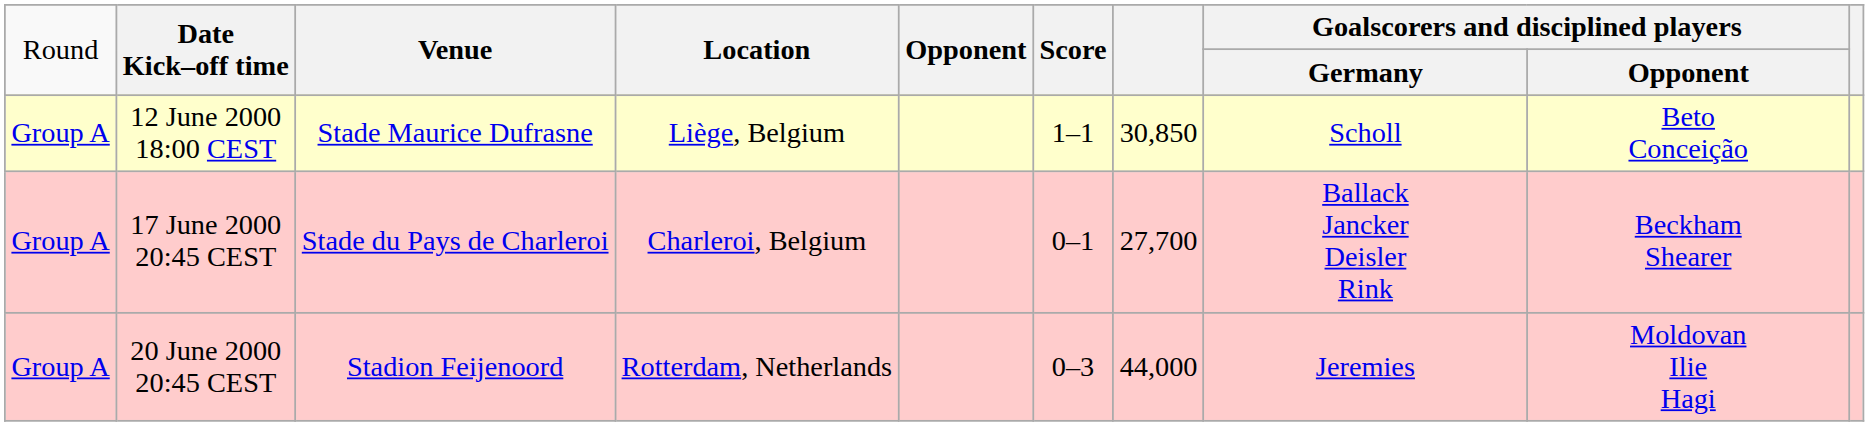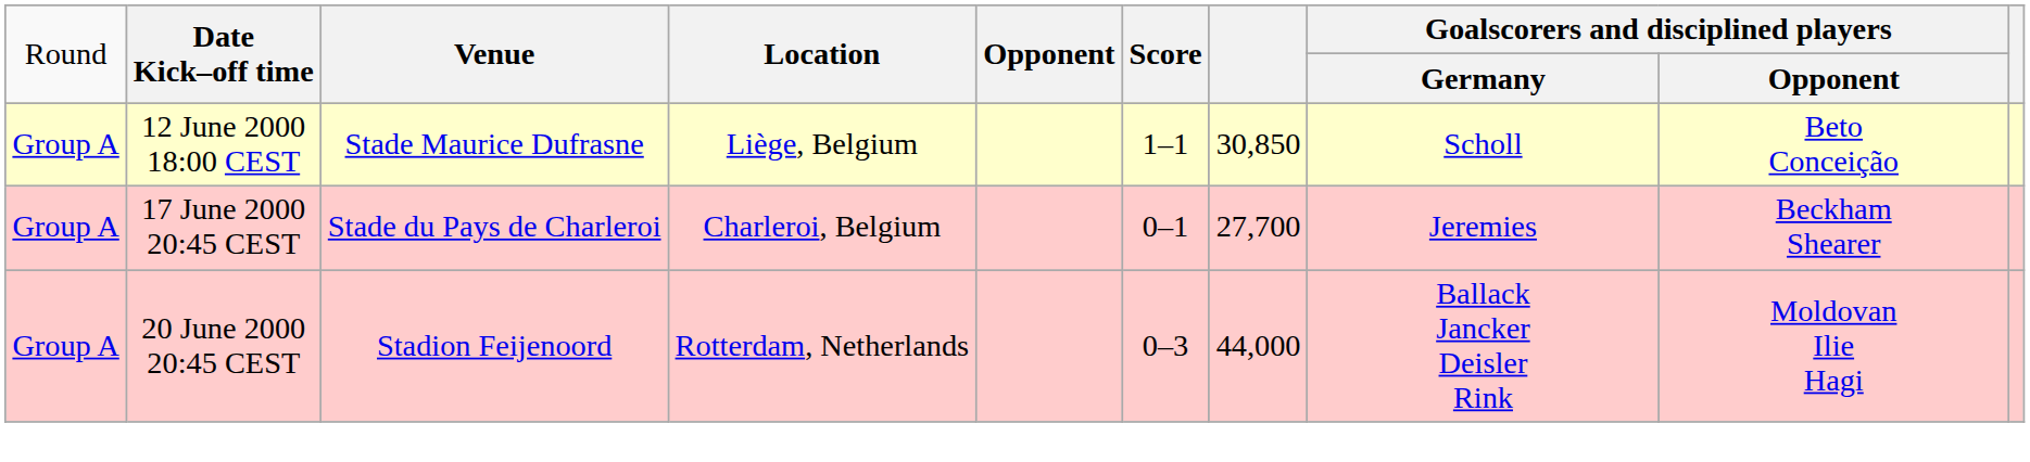 <table class="wikitable" Style="text-align: center">
 <tr>
 <td rowspan="2">Round</td>
 <th rowspan="2">Date<br>Kick–off time</th>
 <th rowspan="2">Venue</th>
 <th rowspan="2">Location</th>
 <th rowspan="2">Opponent</th>
 <th rowspan="2">Score<br></th>
 <th rowspan="2"></th>
 <th colspan="2">Goalscorers and disciplined players</th>
 <th rowspan="2"></th>
 </tr>
 <tr>
 <th style="width:175px">Germany</th>
 <th style="width:175px">Opponent</th>
 </tr>
 <tr style="background:#ffc">
 <td><a href='#'>Group A</a></td>
 <td>12 June 2000<br>18:00 <a href='#'>CEST</a></td>
 <td><a href='#'>Stade Maurice Dufrasne</a></td>
 <td><a href='#'>Liège</a>, Belgium</td>
 <td></td>
 <td>1–1</td>
 <td>30,850</td>
 <td><a href='#'>Scholl</a> </td>
 <td><a href='#'>Beto</a> <br><a href='#'>Conceição</a> </td>
 <td></td>
 </tr>
 <tr style="background:#fcc">
 <td><a href='#'>Group A</a></td>
 <td>17 June 2000<br>20:45 CEST</td>
 <td><a href='#'>Stade du Pays de Charleroi</a></td>
 <td><a href='#'>Charleroi</a>, Belgium</td>
 <td></td>
 <td>0–1</td>
 <td>27,700</td>
-<td><a href='#'>Ballack</a> <br><a href='#'>Jancker</a> <br><a href='#'>Deisler</a> <br><a href='#'>Rink</a> </td>
+<td><a href='#'>Jeremies</a> </td>
 <td><a href='#'>Beckham</a> <br><a href='#'>Shearer</a> </td>
 <td></td>
 </tr>
 <tr style="background:#fcc">
 <td><a href='#'>Group A</a></td>
 <td>20 June 2000<br>20:45 CEST</td>
 <td><a href='#'>Stadion Feijenoord</a></td>
 <td><a href='#'>Rotterdam</a>, Netherlands</td>
 <td></td>
 <td>0–3</td>
 <td>44,000</td>
-<td><a href='#'>Jeremies</a> </td>
+<td><a href='#'>Ballack</a> <br><a href='#'>Jancker</a> <br><a href='#'>Deisler</a> <br><a href='#'>Rink</a> </td>
 <td><a href='#'>Moldovan</a> <br><a href='#'>Ilie</a> <br><a href='#'>Hagi</a> </td>
 <td></td>
 </tr>
 </table>
